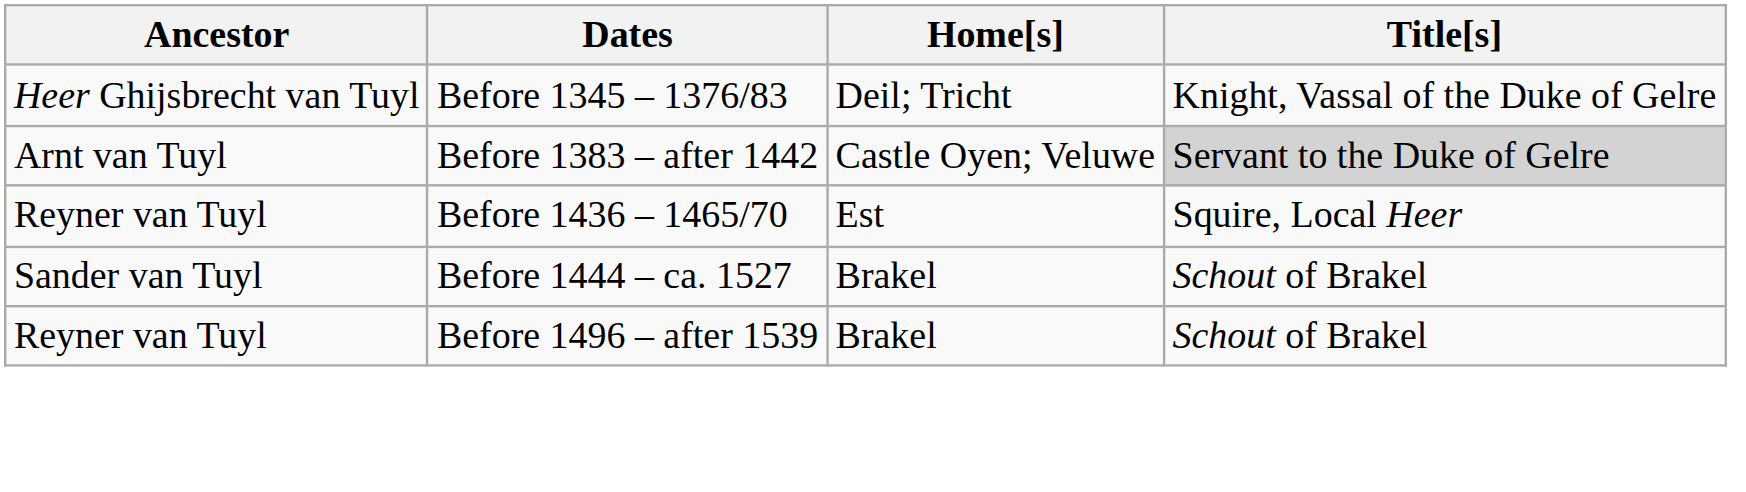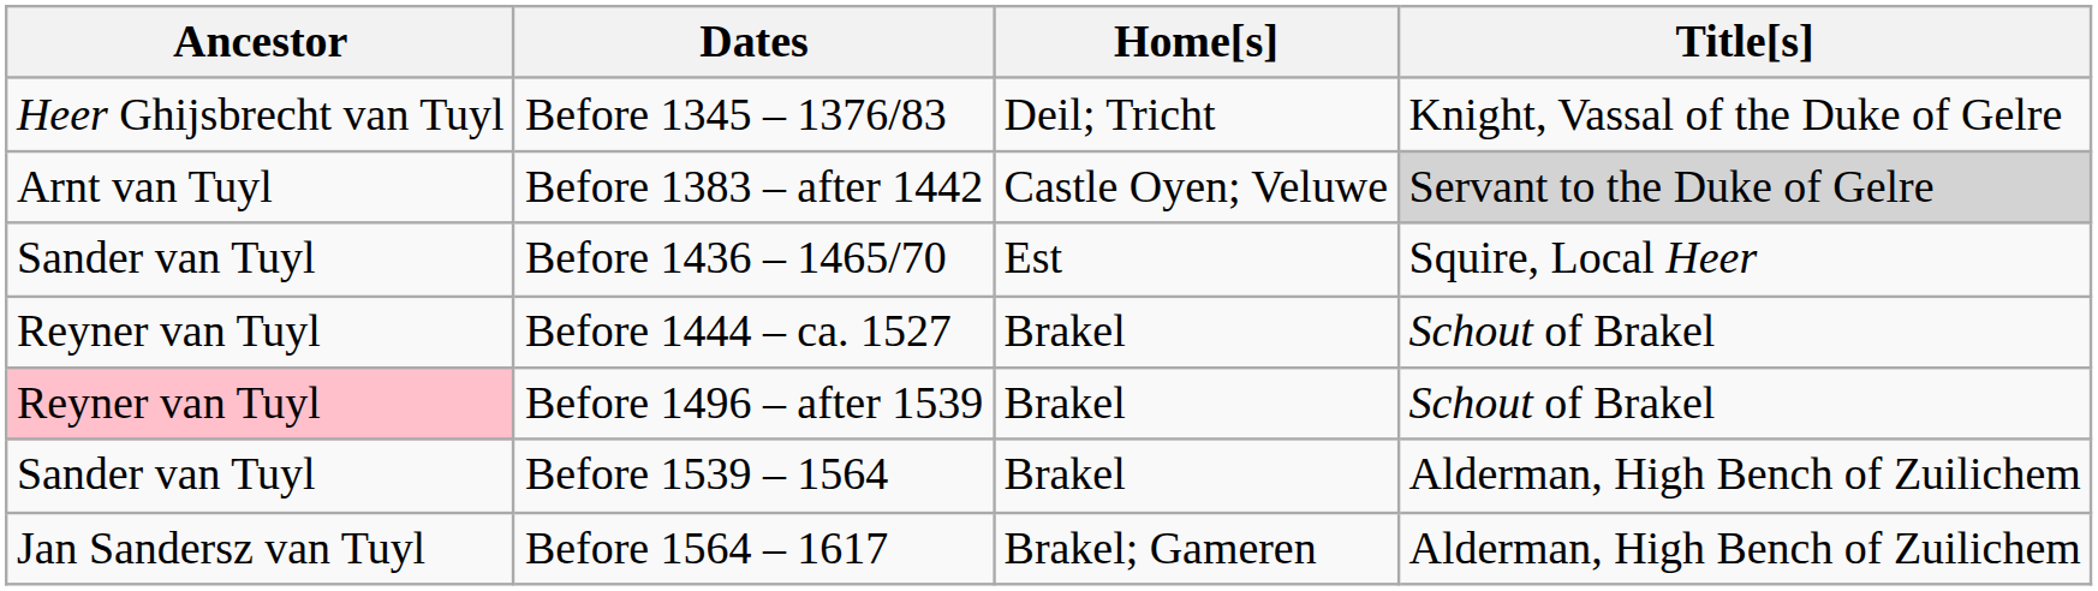 <table class="wikitable">
 <tr>
 <th>Ancestor</th>
 <th>Dates</th>
 <th>Home[s]</th>
 <th>Title[s]</th>
 </tr>
 <tr>
 <td><em>Heer</em> Ghijsbrecht van Tuyl </td>
 <td>Before 1345 – 1376/83</td>
 <td>Deil; Tricht</td>
 <td>Knight, Vassal of the Duke of Gelre</td>
 </tr>
 <tr>
 <td>Arnt van Tuyl </td>
 <td>Before 1383 – after 1442</td>
 <td>Castle Oyen; Veluwe</td>
 <td style="background: lightgrey;">Servant to the Duke of Gelre</td>
 </tr>
 <tr>
-<td>Reyner van Tuyl </td>
+<td>Sander van Tuyl </td>
 <td>Before 1436 – 1465/70</td>
 <td>Est</td>
 <td>Squire, Local <em>Heer</em></td>
 </tr>
 <tr>
-<td>Sander van Tuyl </td>
+<td>Reyner van Tuyl </td>
 <td>Before 1444 – ca. 1527</td>
 <td>Brakel</td>
 <td><em>Schout</em> of Brakel</td>
 </tr>
 <tr>
-<td>Reyner van Tuyl </td>
+<td style="background: pink;">Reyner van Tuyl </td>
 <td>Before 1496 – after 1539</td>
 <td>Brakel</td>
 <td><em>Schout</em> of Brakel</td>
 </tr>
+<tr>
+<td>Sander van Tuyl </td>
+<td>Before 1539 – 1564</td>
+<td>Brakel</td>
+<td>Alderman, High Bench of Zuilichem</td>
+</tr>
+<tr>
+<td>Jan Sandersz van Tuyl </td>
+<td>Before 1564 – 1617</td>
+<td>Brakel;  Gameren</td>
+<td>Alderman, High Bench of Zuilichem </td>
+</tr>
 </table>
